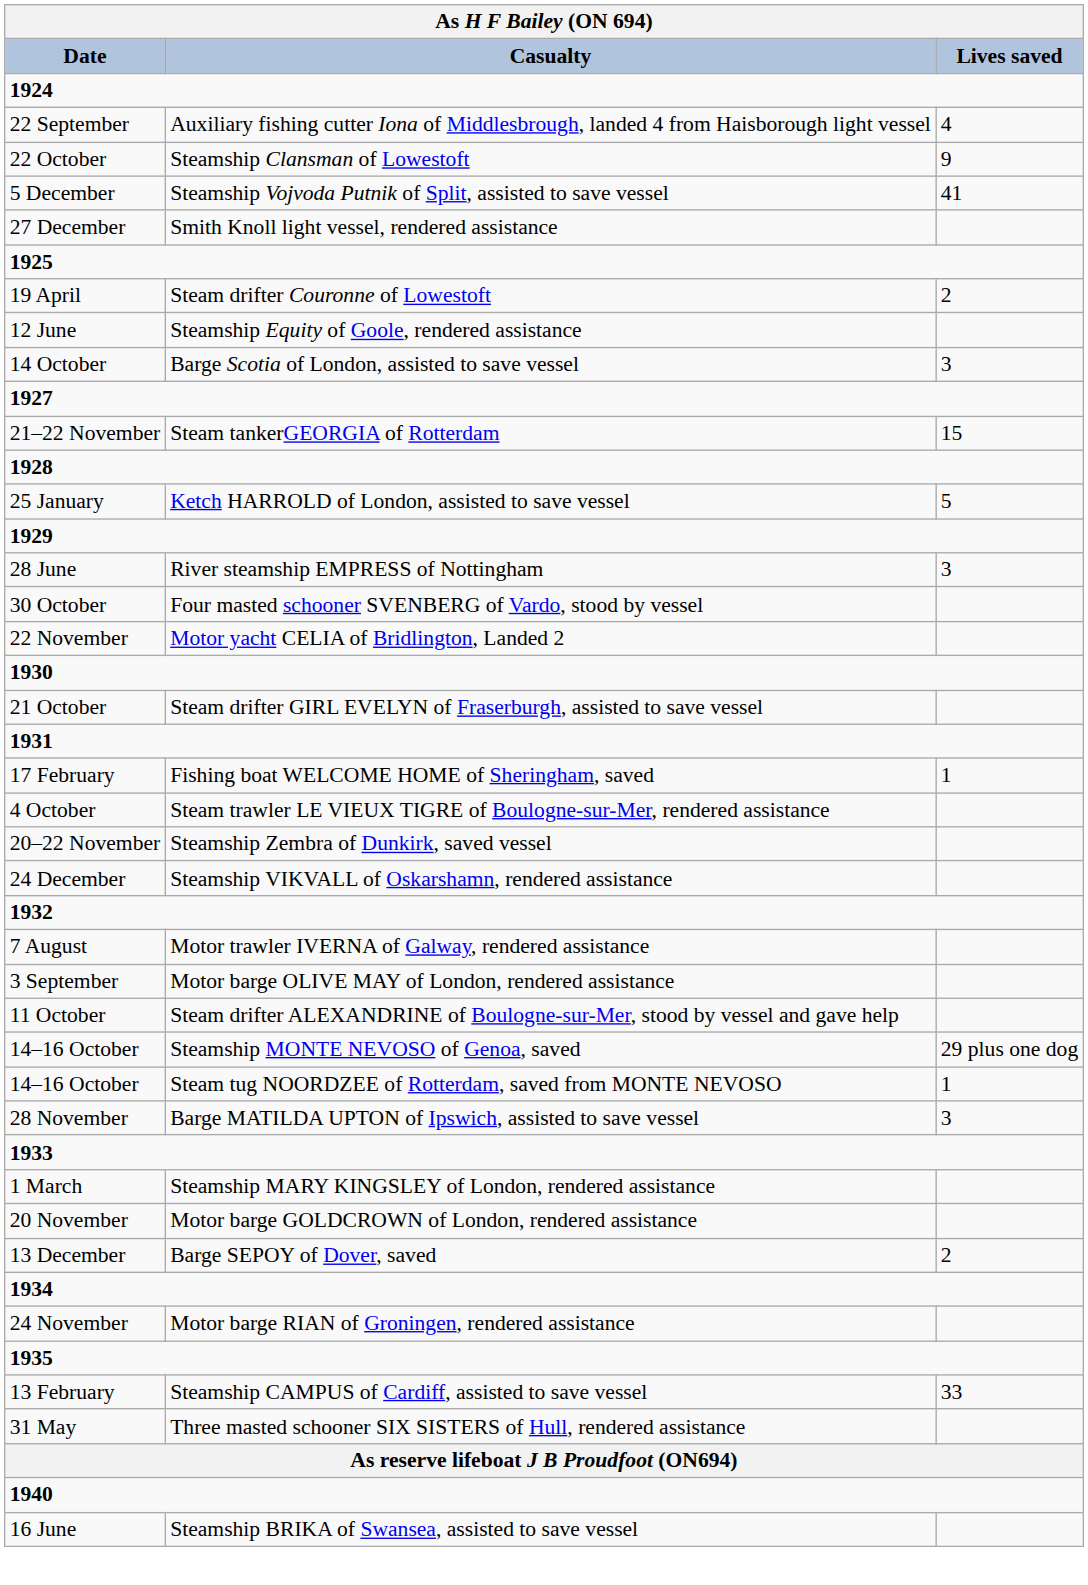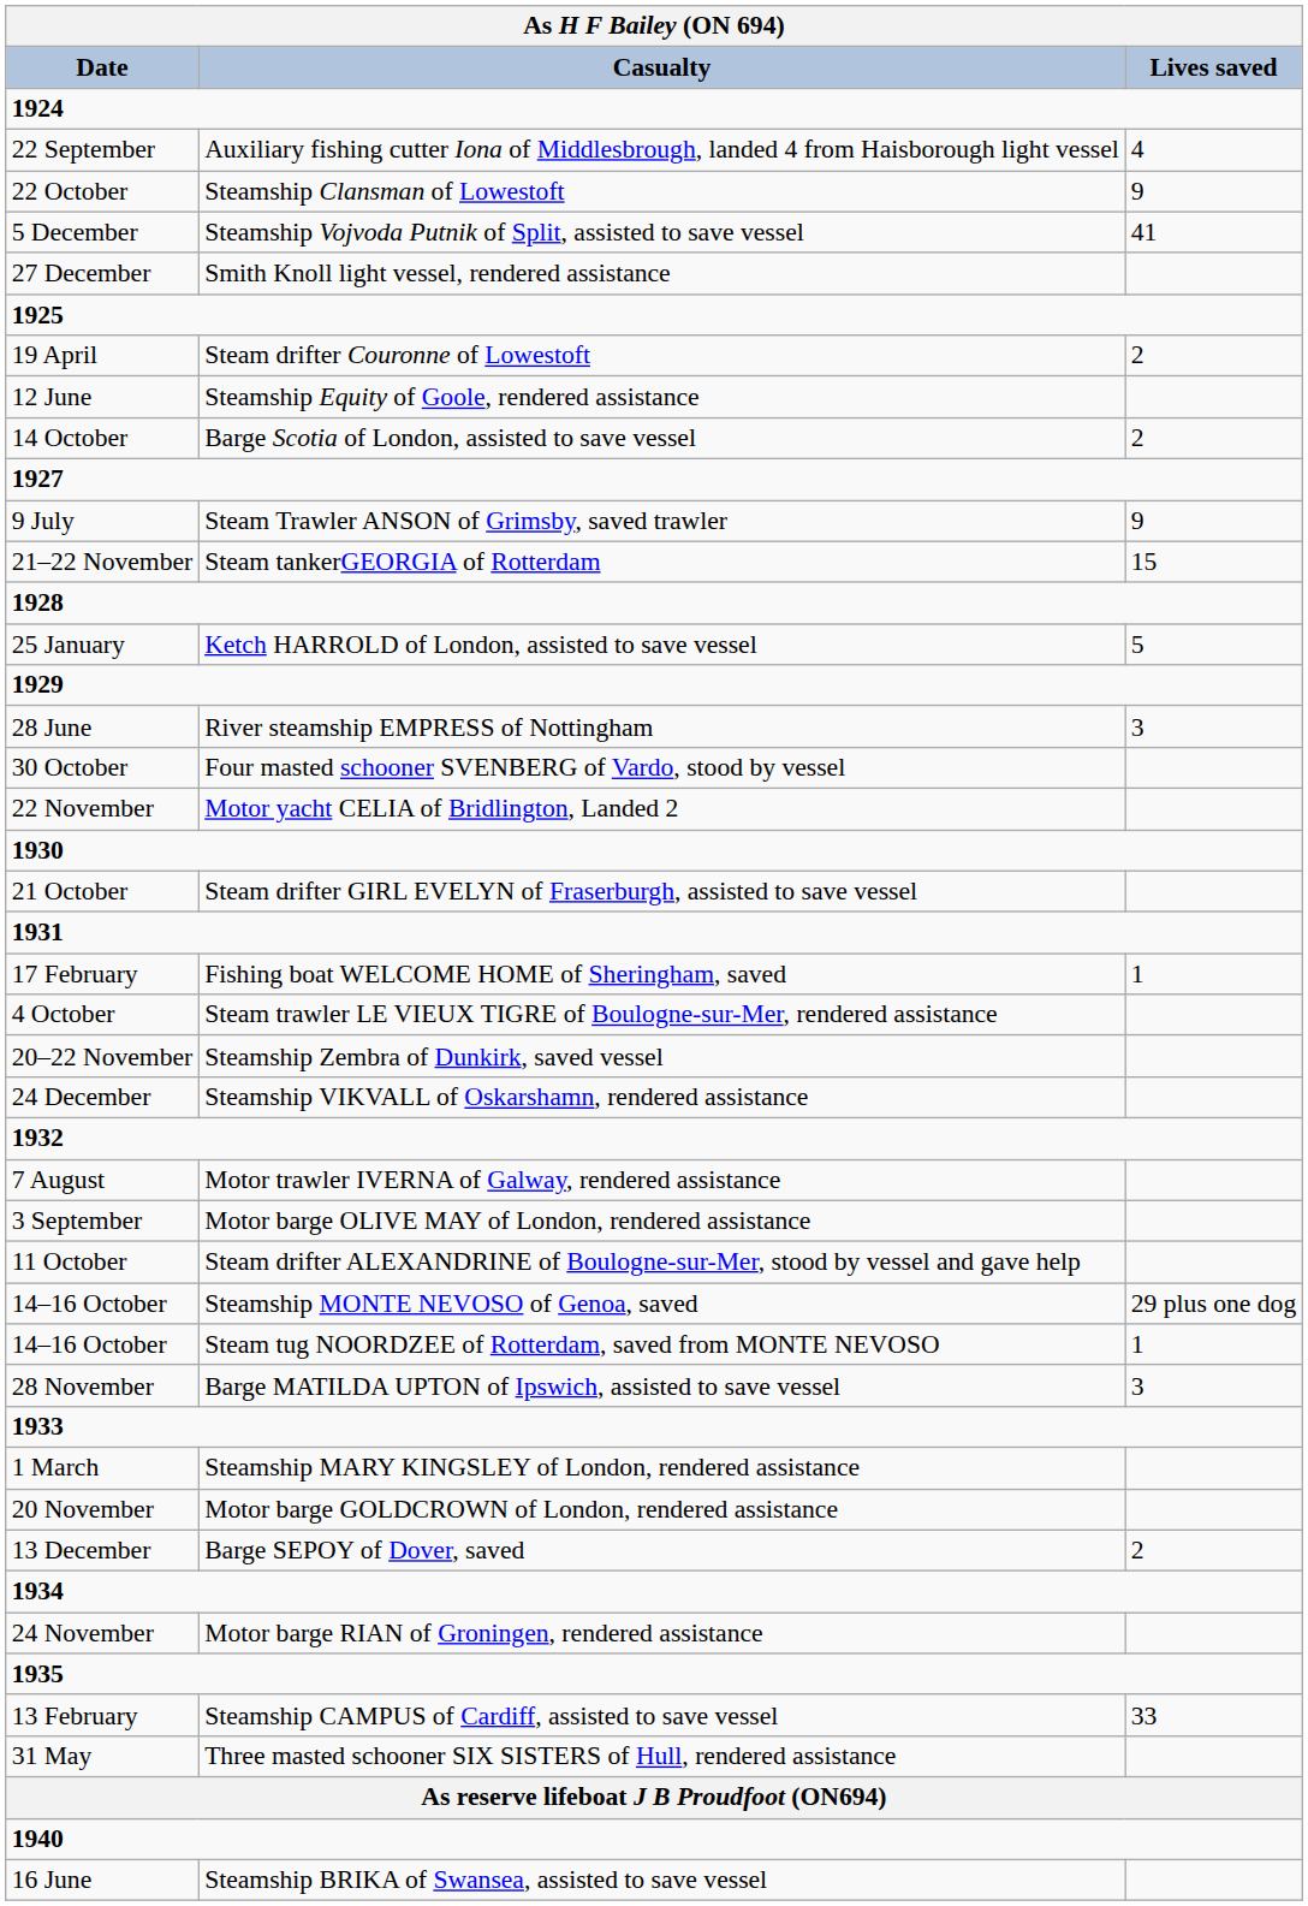 <table class="wikitable">
 <tr>
 <th colspan="3">As <em>H F Bailey</em> (ON 694)</th>
 </tr>
 <tr>
 <th style="text-align: center; background: LightSteelBlue">Date</th>
 <th style="text-align: center; background: LightSteelBlue">Casualty</th>
 <th style="text-align: center; background: LightSteelBlue">Lives saved</th>
 </tr>
 <tr>
 <td colspan="3"><strong>1924</strong></td>
 </tr>
 <tr>
 <td>22 September</td>
 <td>Auxiliary fishing cutter <em>Iona</em> of <a href='#'>Middlesbrough</a>, landed 4 from Haisborough light vessel</td>
 <td>4</td>
 </tr>
 <tr>
 <td>22 October</td>
 <td>Steamship <em>Clansman</em> of <a href='#'>Lowestoft</a></td>
 <td>9</td>
 </tr>
 <tr>
 <td>5 December</td>
 <td>Steamship <em>Vojvoda Putnik</em> of <a href='#'>Split</a>, assisted to save vessel</td>
 <td>41</td>
 </tr>
 <tr>
 <td>27 December</td>
 <td>Smith Knoll light vessel, rendered assistance</td>
 <td></td>
 </tr>
 <tr>
 <td colspan="3"><strong>1925</strong></td>
 </tr>
 <tr>
 <td>19 April</td>
 <td>Steam drifter <em>Couronne</em> of <a href='#'>Lowestoft</a></td>
 <td>2</td>
 </tr>
 <tr>
 <td>12 June</td>
 <td>Steamship <em>Equity</em> of <a href='#'>Goole</a>, rendered assistance</td>
 <td></td>
 </tr>
 <tr>
 <td>14 October</td>
 <td>Barge <em>Scotia</em> of London, assisted to save vessel</td>
-<td>3</td>
+<td>2</td>
 </tr>
 <tr>
 <td colspan="3"><strong>1927</strong></td>
+</tr>
+<tr>
+<td>9 July</td>
+<td>Steam Trawler ANSON of <a href='#'>Grimsby</a>, saved trawler</td>
+<td>9</td>
 </tr>
 <tr ---->
 <td>21–22 November</td>
 <td>Steam tanker<a href='#'>GEORGIA</a> of <a href='#'>Rotterdam</a></td>
 <td>15</td>
 </tr>
 <tr>
 <td colspan="3"><strong>1928</strong></td>
 </tr>
 <tr>
 <td>25 January</td>
 <td><a href='#'>Ketch</a> HARROLD of London, assisted to save vessel</td>
 <td>5</td>
 </tr>
 <tr>
 <td colspan="3"><strong>1929</strong></td>
 </tr>
 <tr>
 <td>28 June</td>
 <td>River steamship EMPRESS of Nottingham</td>
 <td>3</td>
 </tr>
 <tr>
 <td>30 October</td>
 <td>Four masted <a href='#'>schooner</a> SVENBERG of <a href='#'>Vardo</a>, stood by vessel</td>
 <td></td>
 </tr>
 <tr>
 <td>22 November</td>
 <td><a href='#'>Motor yacht</a> CELIA of <a href='#'>Bridlington</a>, Landed 2</td>
 <td></td>
 </tr>
 <tr>
 <td colspan="3"><strong>1930</strong></td>
 </tr>
 <tr>
 <td>21 October</td>
 <td>Steam drifter GIRL EVELYN of <a href='#'>Fraserburgh</a>, assisted to save vessel</td>
 <td></td>
 </tr>
 <tr>
 <td colspan="3"><strong>1931</strong></td>
 </tr>
 <tr>
 <td>17 February</td>
 <td>Fishing boat WELCOME HOME of <a href='#'>Sheringham</a>, saved</td>
 <td>1</td>
 </tr>
 <tr>
 <td>4 October</td>
 <td>Steam trawler LE VIEUX TIGRE of <a href='#'>Boulogne-sur-Mer</a>, rendered assistance</td>
 <td></td>
 </tr>
 <tr>
 <td>20–22 November</td>
 <td>Steamship Zembra of <a href='#'>Dunkirk</a>, saved vessel</td>
 <td></td>
 </tr>
 <tr>
 <td>24 December</td>
 <td>Steamship VIKVALL of <a href='#'>Oskarshamn</a>, rendered assistance</td>
 </tr>
 <tr>
 <td colspan="3"><strong>1932</strong></td>
 </tr>
 <tr>
 <td>7 August</td>
 <td>Motor trawler IVERNA of <a href='#'>Galway</a>, rendered assistance</td>
 <td></td>
 </tr>
 <tr>
 <td>3 September</td>
 <td>Motor barge OLIVE MAY of London, rendered assistance</td>
 <td></td>
 </tr>
 <tr>
 <td>11 October</td>
 <td>Steam drifter ALEXANDRINE of <a href='#'>Boulogne-sur-Mer</a>, stood by vessel and gave help</td>
 <td></td>
 </tr>
 <tr>
 <td>14–16 October</td>
 <td>Steamship <a href='#'>MONTE NEVOSO</a> of <a href='#'>Genoa</a>, saved</td>
 <td>29 plus one dog</td>
 </tr>
 <tr>
 <td>14–16 October</td>
 <td>Steam tug NOORDZEE of <a href='#'>Rotterdam</a>, saved from MONTE NEVOSO</td>
 <td>1</td>
 </tr>
 <tr>
 <td>28 November</td>
 <td>Barge MATILDA UPTON of <a href='#'>Ipswich</a>, assisted to save vessel</td>
 <td>3</td>
 </tr>
 <tr>
 <td colspan="3"><strong>1933</strong></td>
 </tr>
 <tr>
 <td>1 March</td>
 <td>Steamship MARY KINGSLEY of London, rendered assistance</td>
 <td></td>
 </tr>
 <tr>
 <td>20 November</td>
 <td>Motor barge GOLDCROWN of London, rendered assistance</td>
 <td></td>
 </tr>
 <tr>
 <td>13 December</td>
 <td>Barge SEPOY of <a href='#'>Dover</a>, saved</td>
 <td>2</td>
 </tr>
 <tr>
 <td colspan="3"><strong>1934</strong></td>
 </tr>
 <tr>
 <td>24 November</td>
 <td>Motor barge RIAN of <a href='#'>Groningen</a>, rendered assistance</td>
 <td></td>
 </tr>
 <tr>
 <td colspan="3"><strong>1935</strong></td>
 </tr>
 <tr>
 <td>13 February</td>
 <td>Steamship CAMPUS of <a href='#'>Cardiff</a>, assisted to save vessel</td>
 <td>33</td>
 </tr>
 <tr>
 <td>31 May</td>
 <td>Three masted schooner SIX SISTERS of <a href='#'>Hull</a>, rendered assistance</td>
 <td></td>
 </tr>
 <tr>
 <th colspan="3">As reserve lifeboat <em>J B Proudfoot</em> (ON694)</th>
 </tr>
 <tr>
 <td colspan="3"><strong>1940</strong></td>
 </tr>
 <tr>
 <td>16 June</td>
 <td>Steamship BRIKA of <a href='#'>Swansea</a>, assisted to save vessel</td>
 <td></td>
 </tr>
 </table>
